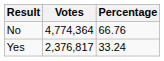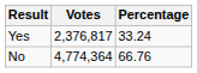 <table class="wikitable">
 <tr>
 <th>Result</th>
 <th>Votes</th>
 <th>Percentage</th>
 </tr>
 <tr>
+<td>Yes</td>
+<td>2,376,817</td>
+<td>33.24</td>
+</tr>
+<tr>
 <td>No</td>
 <td>4,774,364</td>
 <td>66.76</td>
 </tr>
-<tr>
-<td>Yes</td>
-<td>2,376,817</td>
-<td>33.24</td>
-</tr>
 </table>
